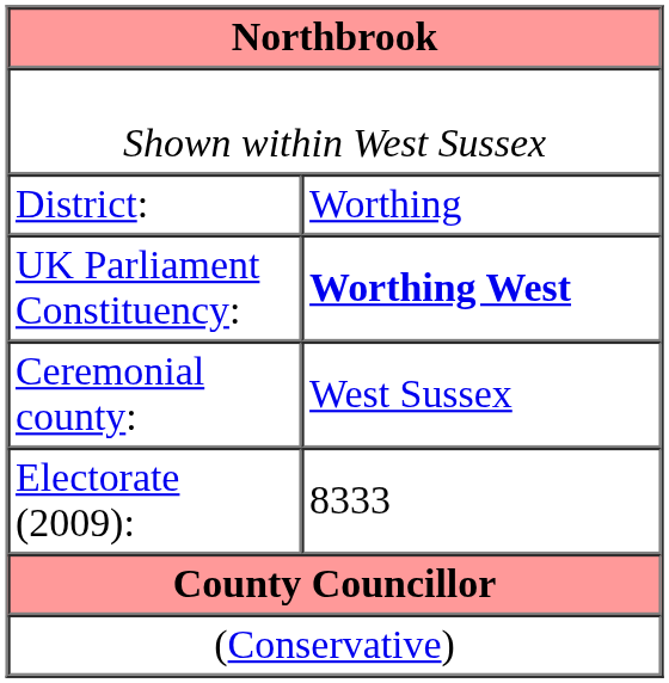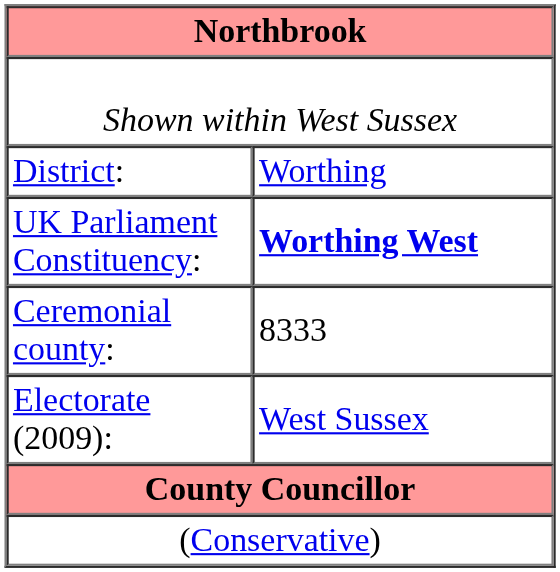 <table class="vcard" border=1 cellpadding=2 cellspacing=0 align=right width=260 style=margin-left:0.5em;>
 <tr>
 <th class="fn org" colspan=2 align=center bgcolor="#ff9999"><strong>Northbrook</strong></th>
 </tr>
 <tr>
 <td colspan=2 align=center><br><em>Shown within West Sussex</em></td>
 </tr>
 <tr class="note">
 <td width="45%"><a href='#'>District</a>:</td>
 <td><a href='#'>Worthing</a></td>
 </tr>
 <tr class="note">
 <td><a href='#'>UK Parliament Constituency</a>:</td>
 <td><strong><a href='#'>Worthing West</a></strong></td>
 </tr>
 <tr class="note">
 <td><a href='#'>Ceremonial county</a>:</td>
-<td><a href='#'>West Sussex</a></td>
+<td>8333</td>
 </tr>
 <tr class="note">
 <td><a href='#'>Electorate</a> (2009):</td>
-<td>8333</td>
+<td><a href='#'>West Sussex</a></td>
 </tr>
 <tr>
 <th colspan=2 align=center bgcolor="#ff9999">County Councillor</th>
 </tr>
 <tr>
 <td colspan=2 align=center> (<a href='#'>Conservative</a>)</td>
 </tr>
 </table>
